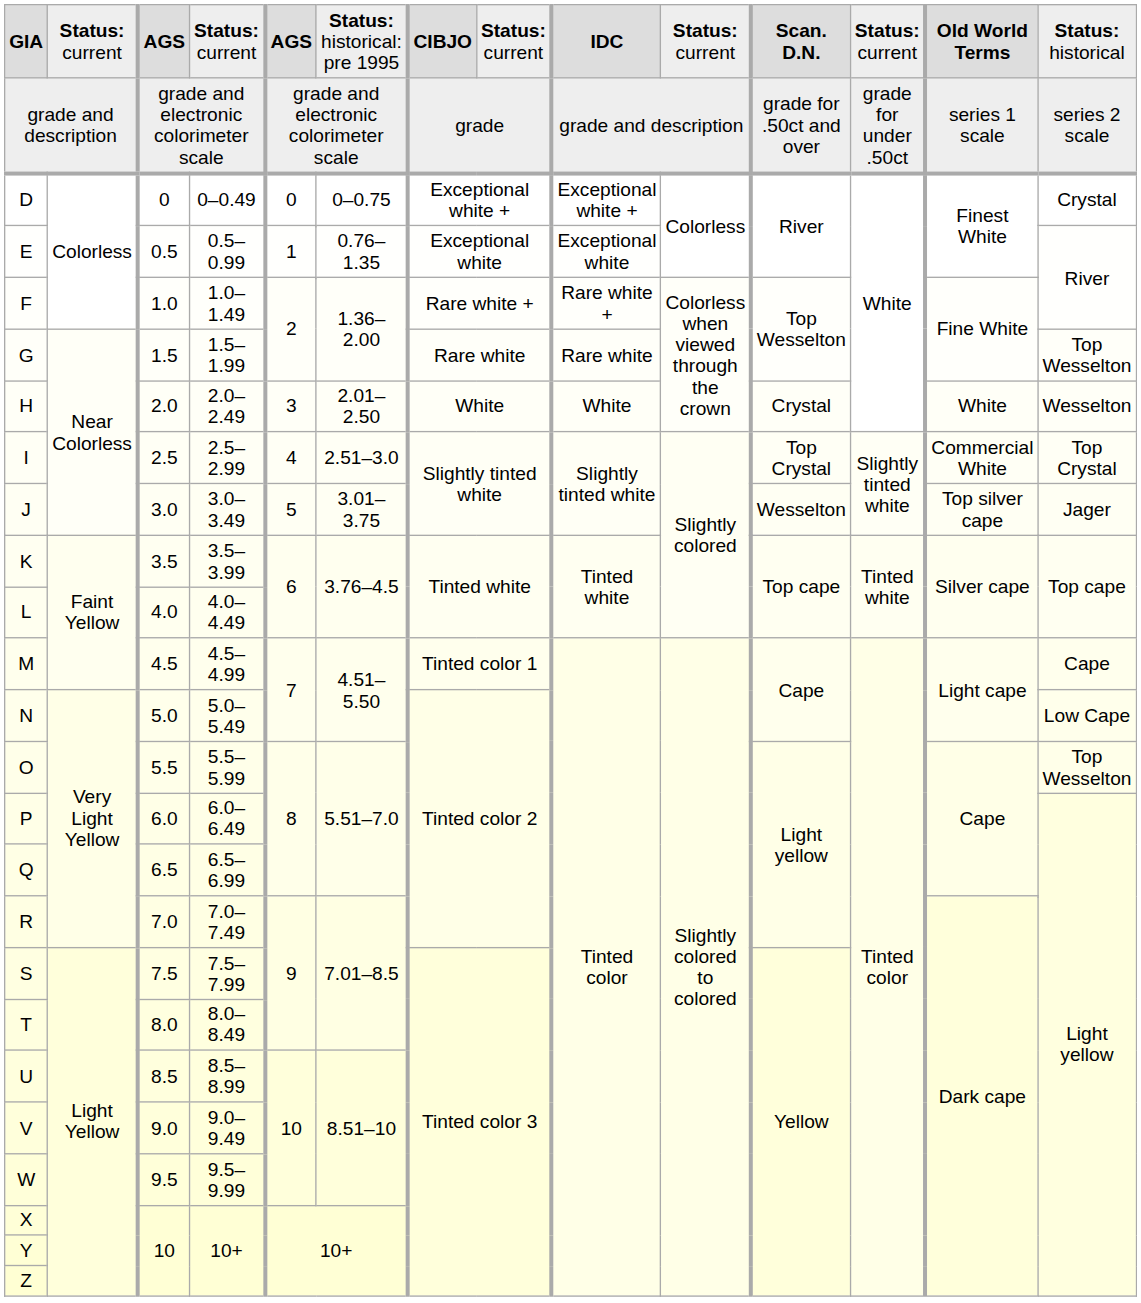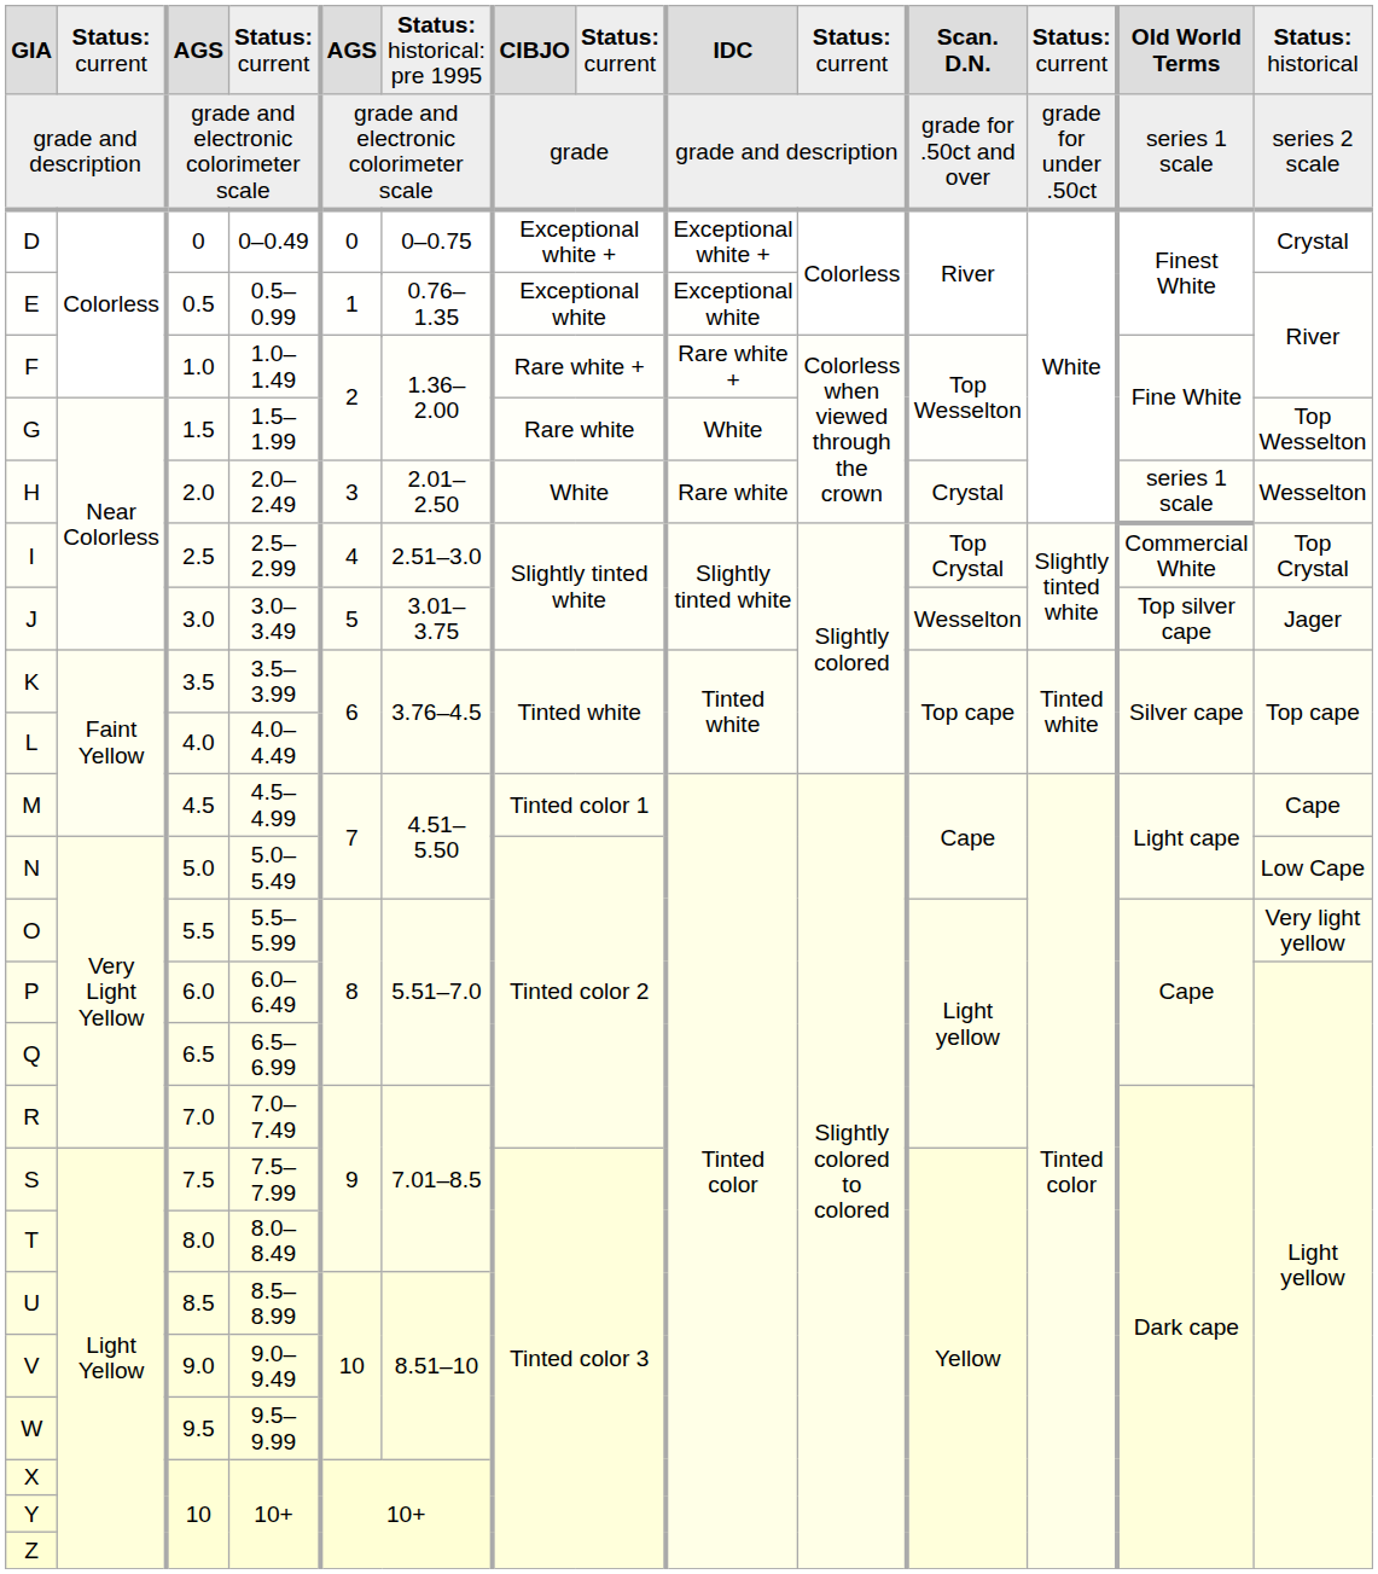 <table class="wikitable" style="text-align:center; font-size:90%;">
 <tr style="background:#eee;">
 <th style="background:#ddd;" width="2em">GIA</th>
 <td style="background:#eee; border-right-width:3px;"><strong>Status:</strong> current</td>
 <th style="background:#ddd;" width="2em">AGS</th>
 <td style="background:#eee; border-right-width:3px;"><strong>Status:</strong> current</td>
 <th style="background:#ddd;" width="2em">AGS</th>
 <td style="background:#eee; border-right-width:3px;"><strong>Status:</strong> historical: pre 1995</td>
 <th style="background:#ddd;">CIBJO</th>
 <td style="background:#eee; border-right-width:3px;"><strong>Status:</strong> current</td>
 <th style="background:#ddd;">IDC</th>
 <td style="background:#eee; border-right-width:3px;"><strong>Status:</strong> current</td>
 <th style="background:#ddd;">Scan. D.N.</th>
 <td style="background:#eee; border-right-width:3px;"><strong>Status:</strong> current</td>
 <th style="background:#ddd;">Old World Terms</th>
 <td style="background:#eee;"><strong>Status:</strong> historical</td>
 </tr>
 <tr style="background:#eee;">
 <td colspan="2" style="border-bottom-width:3px;">grade and description</td>
 <td colspan="2" style="border-width:1px 3px 3px 3px;">grade and electronic colorimeter scale</td>
 <td colspan="2" style="border-width:1px 3px 3px 3px;">grade and electronic colorimeter scale</td>
 <td colspan="2" style="border-width:1px 3px 3px 3px;">grade</td>
 <td colspan="2" style="border-width:1px 3px 3px 3px;">grade and description</td>
 <td style="border-width:1px 1px 3px 3px;">grade for .50ct and over</td>
 <td style="border-width:1px 3px 3px 1px;">grade for under .50ct</td>
 <td style="border-width:1px 1px 3px 3px;">series 1 scale</td>
 <td style="border-bottom-width:3px;">series 2 scale</td>
 </tr>
 <tr style="background:#fff;">
 <td style="background:#fff;">D</td>
 <td rowspan="5" style="background:#fff; border-right-width:3px;">Colorless</td>
 <td>0</td>
 <td style="border-right-width:3px;">0–0.49</td>
 <td rowspan="2">0</td>
 <td rowspan="2" style="border-right-width:3px;">0–0.75</td>
 <td colspan="2" style="border-right-width:3px;">Exceptional white +</td>
 <td>Exceptional white +</td>
 <td rowspan="3" style="background:#fff; border-right-width:3px;">Colorless</td>
 <td rowspan="3" style="background:#fff;">River</td>
 <td rowspan="7" style="border-right-width:3px;">White</td>
 <td rowspan="3" style="background:#fff;">Finest White</td>
 <td>Crystal</td>
 </tr>
 <tr style="background:#fffffd;">
 <td rowspan="2" style="background:#fffffd;">E</td>
 <td rowspan="2">0.5</td>
 <td rowspan="2" style="border-right-width:3px;">0.5–0.99</td>
 <td colspan="2" rowspan="2" style="border-right-width:3px;">Exceptional white</td>
 <td rowspan="2">Exceptional white</td>
 <td rowspan="4" style="background:#fffffd">River</td>
 </tr>
 <tr style="background:#fffffd;">
 <td rowspan="2">1</td>
 <td rowspan="2" style="border-right-width:3px;">0.76–1.35</td>
 </tr>
 <tr style="background:#fffffb;">
 <td rowspan="2" style="background:#fffffb;">F</td>
 <td rowspan="2">1.0</td>
 <td rowspan="2" style="border-right-width:3px;">1.0–1.49</td>
 <td colspan="2" rowspan="2" style="border-right-width:3px;">Rare white +</td>
 <td rowspan="2">Rare white +</td>
 <td rowspan="4" style="background:#fffff9; border-right-width:3px;">Colorless when viewed through the crown</td>
 <td rowspan="3" style="background:#fffffb;">Top Wesselton</td>
 <td rowspan="3" style="background:#fffffb">Fine White</td>
 </tr>
 <tr style="background:#fffff9;">
 <td rowspan="2">2</td>
 <td rowspan="2" style="border-right-width:3px;">1.36–2.00</td>
 </tr>
 <tr style="background:#fffff9;">
 <td style="background:#fffff9;">G</td>
 <td rowspan="4" style="background:#fffff7; border-right-width:3px;">Near Colorless</td>
 <td>1.5</td>
 <td style="border-right-width:3px;">1.5–1.99</td>
 <td colspan="2" style="border-right-width:3px;">Rare white</td>
-<td>Rare white</td>
+<td>White</td>
 <td>Top Wesselton</td>
 </tr>
 <tr style="background:#fffff7;">
 <td style="background:#fffff7;">H</td>
 <td>2.0</td>
 <td style="border-right-width:3px;">2.0–2.49</td>
 <td>3</td>
 <td style="border-right-width:3px;">2.01–2.50</td>
 <td colspan="2" style="border-right-width:3px;">White</td>
-<td>White</td>
+<td>Rare white</td>
 <td>Crystal</td>
-<td>White</td>
+<td style="border-width:1px 1px 3px 3px;">series 1 scale</td>
 <td>Wesselton</td>
 </tr>
 <tr style="background:#fffff5;">
 <td style="background:#fffff5;">I</td>
 <td>2.5</td>
 <td style="border-right-width:3px;">2.5–2.99</td>
 <td>4</td>
 <td style="border-right-width:3px;">2.51–3.0</td>
 <td colspan="2" rowspan="2" style="background:#fffff5; border-right-width:3px;">Slightly tinted white</td>
 <td rowspan="2" style="background:#fffff5;">Slightly tinted white</td>
 <td rowspan="5" style="background:#fffff3; border-right-width:3px;">Slightly colored</td>
 <td>Top Crystal</td>
 <td rowspan="2" style="border-right-width:3px;">Slightly tinted white</td>
 <td>Commercial White</td>
 <td>Top Crystal</td>
 </tr>
 <tr style="background:#fffff3;">
 <td style="background:#fffff3;">J</td>
 <td>3.0</td>
 <td style="border-right-width:3px;">3.0–3.49</td>
 <td rowspan="2">5</td>
 <td rowspan="2" style="border-right-width:3px;">3.01–3.75</td>
 <td>Wesselton</td>
 <td rowspan="2" style="background:#fffff3">Top silver cape</td>
 <td>Jager</td>
 </tr>
 <tr style="background:#fffff1;">
 <td rowspan="2" style="background:#fffff1;">K</td>
 <td rowspan="4" style="background:#ffffef; border-right-width:3px;">Faint Yellow</td>
 <td rowspan="2">3.5</td>
 <td rowspan="2" style="border-right-width:3px;">3.5–3.99</td>
 <td colspan="2" rowspan="3" style="background:#fffff1; border-right-width:3px;">Tinted white</td>
 <td rowspan="3" style="background:#fffff1;">Tinted white</td>
 <td rowspan="3">Top cape</td>
 <td rowspan="3" style="border-right-width:3px;">Tinted white</td>
 <td rowspan="3">Top cape</td>
 </tr>
 <tr style="background:#ffffef;">
 <td rowspan="2">6</td>
 <td rowspan="2" style="border-right-width:3px;">3.76–4.5</td>
 <td rowspan="2" style="background:#ffffef">Silver cape</td>
 </tr>
 <tr style="background:#ffffef;">
 <td style="background:#ffffef;">L</td>
 <td>4.0</td>
 <td style="border-right-width:3px;">4.0–4.49</td>
 </tr>
 <tr style="background:#ffffed;">
 <td style="background:#ffffed;">M</td>
 <td>4.5</td>
 <td style="border-right-width:3px;">4.5–4.99</td>
 <td rowspan="2">7</td>
 <td rowspan="2" style="border-right-width:3px;">4.51–5.50</td>
 <td colspan="2" style="border-right-width:3px;">Tinted color 1</td>
 <td rowspan="15" style="background:#ffffe7;">Tinted color</td>
 <td rowspan="15" style="background:#ffffe7; border-right-width:3px;">Slightly colored to colored</td>
 <td rowspan="2" style="background:#ffffed;">Cape</td>
 <td rowspan="15" style="background:#ffffe7; border-right-width:3px;">Tinted color</td>
 <td rowspan="2" style="background:#ffffed">Light cape</td>
 <td>Cape</td>
 </tr>
 <tr style="background:#ffffeb;">
 <td style="background:#ffffeb;">N</td>
 <td rowspan="6" style="background:#ffffe7; border-right-width:3px;">Very Light Yellow</td>
 <td>5.0</td>
 <td style="border-right-width:3px;">5.0–5.49</td>
 <td colspan="2" rowspan="6" style="background:#ffffe7; border-right-width:3px;">Tinted color 2</td>
 <td>Low Cape</td>
 </tr>
 <tr style="background:#ffffe9;">
 <td style="background:#ffffe9;">O</td>
 <td>5.5</td>
 <td style="border-right-width:3px;">5.5–5.99</td>
 <td rowspan="3">8</td>
 <td rowspan="3" style="border-right-width:3px;">5.51–7.0</td>
 <td rowspan="5" style="background:#ffffe7">Light yellow</td>
 <td rowspan="4" style="background:#ffffe7">Cape</td>
-<td>Top Wesselton</td>
+<td>Very light yellow</td>
 </tr>
 <tr style="background:#ffffe7;">
 <td style="background:#ffffe7;">P</td>
 <td>6.0</td>
 <td style="border-right-width:3px;">6.0–6.49</td>
 <td rowspan="12" style="background:#ffffdf;">Light yellow</td>
 </tr>
 <tr style="background:#ffffe5;">
 <td style="background:#ffffe5;">Q</td>
 <td>6.5</td>
 <td style="border-right-width:3px;">6.5–6.99</td>
 </tr>
 <tr style="background:#ffffe3;">
 <td rowspan="2" style="background:#ffffe3;">R</td>
 <td rowspan="2">7.0</td>
 <td rowspan="2" style="border-right-width:3px;">7.0–7.49</td>
 <td rowspan="4">9</td>
 <td rowspan="4" style="border-right-width:3px;">7.01–8.5</td>
 </tr>
 <tr>
 <td rowspan="9" style="background:#ffffdb;">Dark cape</td>
 </tr>
 <tr style="background:#ffffe1;">
 <td style="background:#ffffe1;">S</td>
 <td rowspan="8" style="background:#ffffdb; border-right-width:3px;">Light Yellow</td>
 <td>7.5</td>
 <td style="border-right-width:3px;">7.5–7.99</td>
 <td colspan="2" rowspan="8" style="background:#ffffdb; border-right-width:3px;">Tinted color 3</td>
 <td rowspan="8" style="background:#ffffdb;">Yellow</td>
 </tr>
 <tr style="background:#ffffdf;">
 <td style="background:#ffffdf;">T</td>
 <td>8.0</td>
 <td style="border-right-width:3px;">8.0–8.49</td>
 </tr>
 <tr style="background:#ffffdd;">
 <td style="background:#ffffdd;">U</td>
 <td>8.5</td>
 <td style="border-right-width:3px;">8.5–8.99</td>
 <td rowspan="3" style="background:#ffffdb;">10</td>
 <td rowspan="3" style="background:#ffffdb; border-right-width:3px;">8.51–10</td>
 </tr>
 <tr style="background:#ffffdb;">
 <td style="background:#ffffdb;">V</td>
 <td>9.0</td>
 <td style="border-right-width:3px;">9.0–9.49</td>
 </tr>
 <tr style="background:#ffffd9;">
 <td style="background:#ffffd9;">W</td>
 <td>9.5</td>
 <td style="border-right-width:3px;">9.5–9.99</td>
 </tr>
 <tr style="background:#ffffd7;">
 <td style="background:#ffffd7;">X</td>
 <td rowspan="3" style="background:#ffffd5;">10</td>
 <td rowspan="3" style="background:#ffffd5; border-right-width:3px;">10+</td>
 <td rowspan="3" colspan="2" style="background:#ffffd5; border-right-width:3px;">10+</td>
 </tr>
 <tr style="background:#ffffd5;">
 <td style="background:#ffffd5;">Y</td>
 </tr>
 <tr style="background:#ffffd3;">
 <td style="background:#ffffd3;">Z</td>
 </tr>
 </table>
